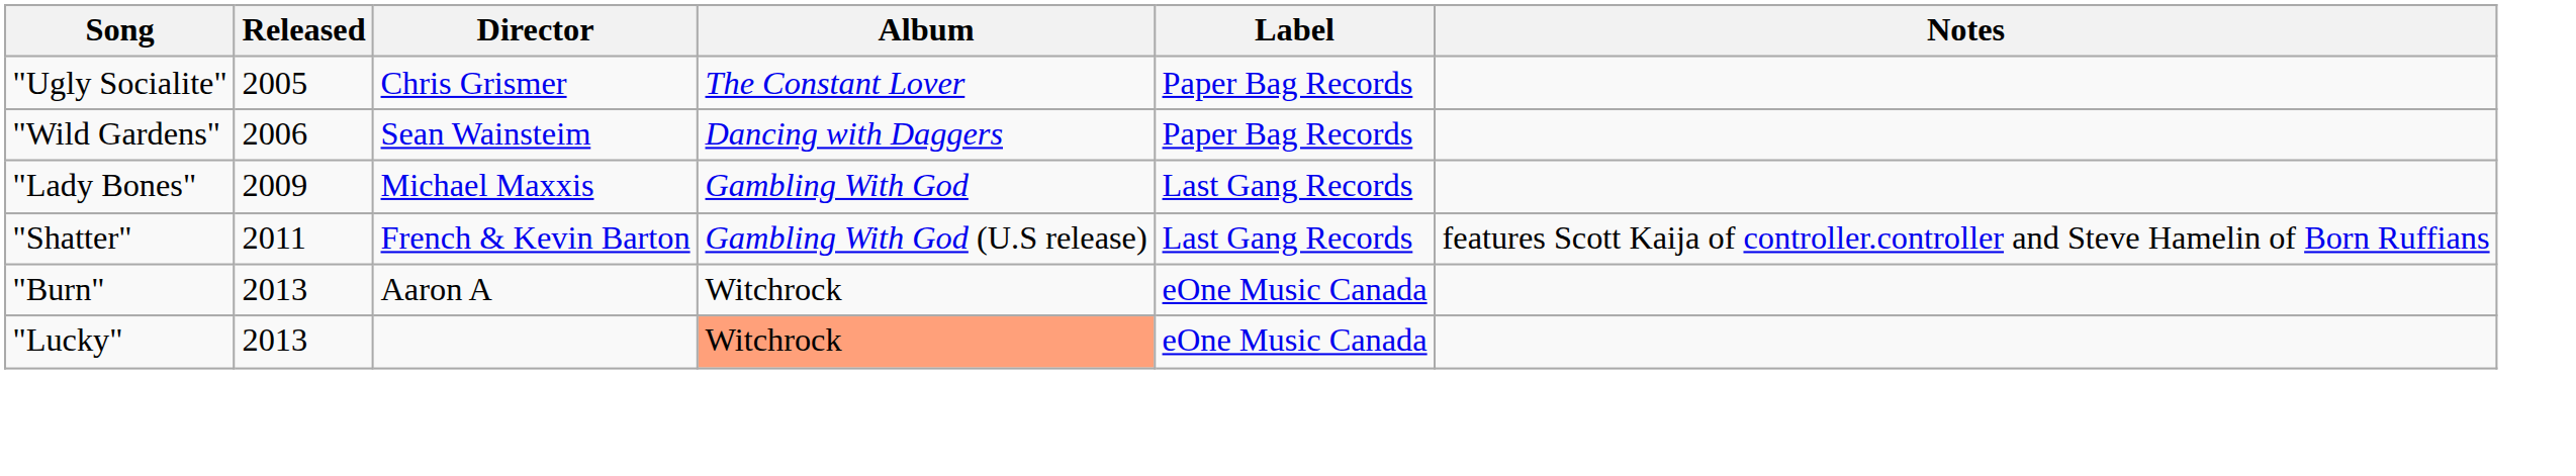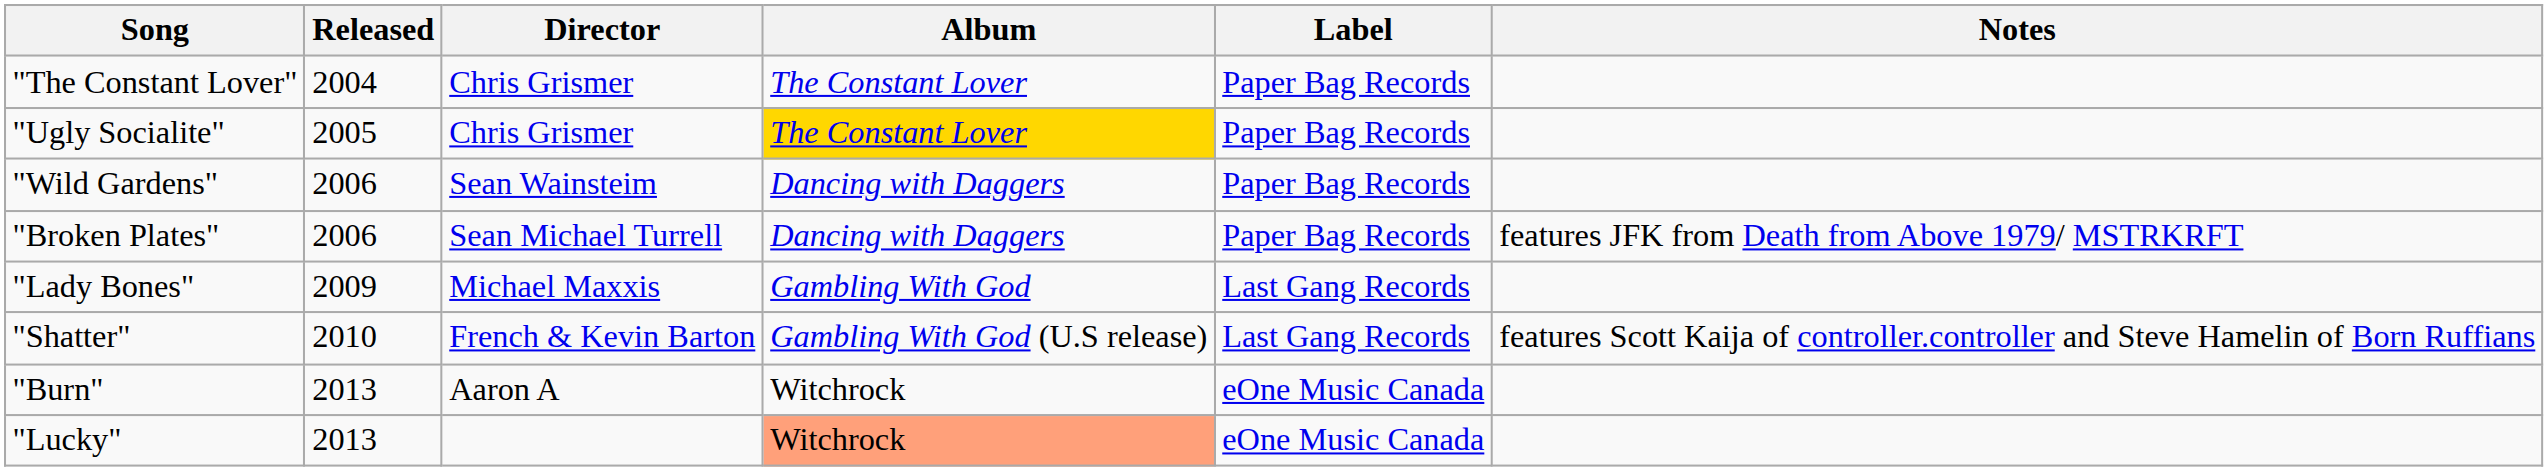 <table class="wikitable" border="1">
 <tr>
 <th>Song</th>
 <th>Released</th>
 <th>Director</th>
 <th>Album</th>
 <th>Label</th>
 <th>Notes</th>
 </tr>
 <tr>
+<td>"The Constant Lover"</td>
+<td>2004</td>
+<td><a href='#'>Chris Grismer</a></td>
+<td><em><a href='#'>The Constant Lover</a></em></td>
+<td><a href='#'>Paper Bag Records</a></td>
+<td></td>
+</tr>
+<tr>
 <td>"Ugly Socialite"</td>
 <td>2005</td>
 <td><a href='#'>Chris Grismer</a></td>
-<td><em><a href='#'>The Constant Lover</a></em></td>
+<td style="background: gold;"><em><a href='#'>The Constant Lover</a></em></td>
 <td><a href='#'>Paper Bag Records</a></td>
 <td></td>
 </tr>
 <tr>
 <td>"Wild Gardens"</td>
 <td>2006</td>
 <td><a href='#'>Sean Wainsteim</a></td>
 <td><em><a href='#'>Dancing with Daggers</a></em></td>
 <td><a href='#'>Paper Bag Records</a></td>
 <td></td>
 </tr>
 <tr>
+<td>"Broken Plates"</td>
+<td>2006</td>
+<td><a href='#'>Sean Michael Turrell</a></td>
+<td><em><a href='#'>Dancing with Daggers</a></em></td>
+<td><a href='#'>Paper Bag Records</a></td>
+<td>features JFK from <a href='#'>Death from Above 1979</a>/ <a href='#'>MSTRKRFT</a></td>
+</tr>
+<tr>
 <td>"Lady Bones"</td>
 <td>2009</td>
 <td><a href='#'>Michael Maxxis</a></td>
 <td><em><a href='#'>Gambling With God</a></em></td>
 <td><a href='#'>Last Gang Records</a></td>
 <td></td>
 </tr>
 <tr>
 <td>"Shatter"</td>
-<td>2011</td>
+<td>2010</td>
 <td><a href='#'>French & Kevin Barton</a></td>
 <td><em><a href='#'>Gambling With God</a></em> (U.S release)</td>
 <td><a href='#'>Last Gang Records</a></td>
 <td>features Scott Kaija of <a href='#'>controller.controller</a> and Steve Hamelin of <a href='#'>Born Ruffians</a></td>
 </tr>
 <tr>
 <td>"Burn"</td>
 <td>2013</td>
 <td>Aaron A</td>
 <td>Witchrock</td>
 <td><a href='#'>eOne Music Canada</a></td>
 <td></td>
 </tr>
 <tr>
 <td>"Lucky"</td>
 <td>2013</td>
 <td></td>
 <td style="background: lightsalmon;">Witchrock</td>
 <td><a href='#'>eOne Music Canada</a></td>
 <td></td>
 </tr>
 </table>
